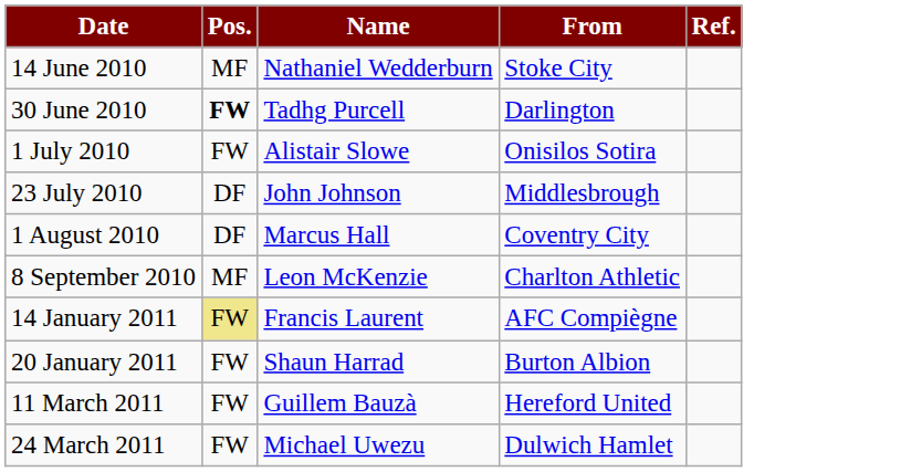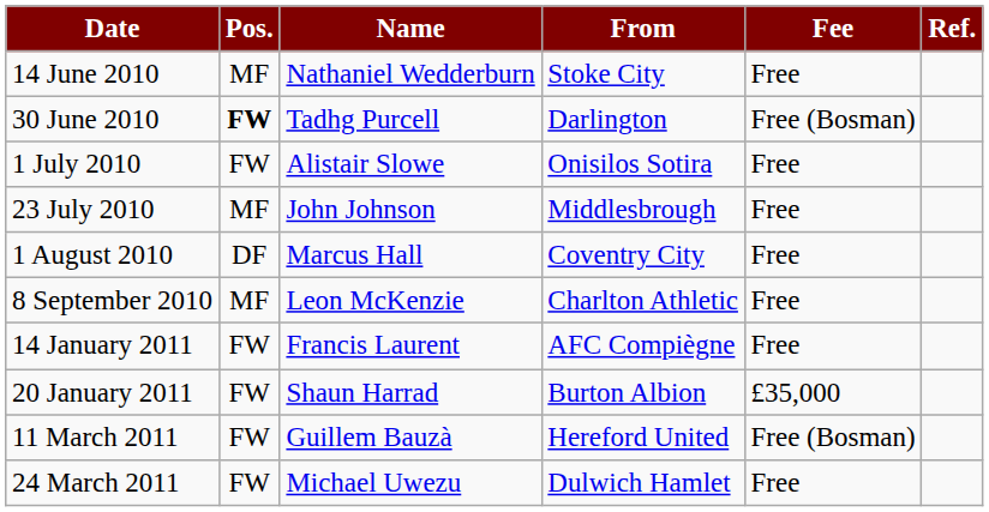 <table class="wikitable" style="font-size:95%;">
 <tr>
 <th style="background:maroon; color:white;">Date</th>
 <th style="background:maroon; color:white;">Pos.</th>
 <th style="background:maroon; color:white;">Name</th>
 <th style="background:maroon; color:white;">From</th>
+<th style="background:maroon; color:white;">Fee</th>
 <th style="background:maroon; color:white;">Ref.</th>
 </tr>
 <tr>
 <td>14 June 2010</td>
 <td style="text-align:center;">MF</td>
 <td> <a href='#'>Nathaniel Wedderburn</a></td>
 <td> <a href='#'>Stoke City</a></td>
+<td>Free</td>
 <td style="text-align:center;"></td>
 </tr>
 <tr>
 <td>30 June 2010</td>
 <td style="text-align:center;"><strong>FW</strong></td>
 <td> <a href='#'>Tadhg Purcell</a></td>
 <td> <a href='#'>Darlington</a></td>
+<td>Free (Bosman)</td>
 <td style="text-align:center;"></td>
 </tr>
 <tr>
 <td>1 July 2010</td>
 <td style="text-align:center;">FW</td>
 <td> <a href='#'>Alistair Slowe</a></td>
 <td> <a href='#'>Onisilos Sotira</a></td>
+<td>Free</td>
 <td style="text-align:center;"></td>
 </tr>
 <tr>
 <td>23 July 2010</td>
-<td style="text-align:center;">DF</td>
+<td style="text-align:center;">MF</td>
 <td> <a href='#'>John Johnson</a></td>
 <td> <a href='#'>Middlesbrough</a></td>
+<td>Free</td>
 <td style="text-align:center;"></td>
 </tr>
 <tr>
 <td>1 August 2010</td>
 <td style="text-align:center;">DF</td>
 <td> <a href='#'>Marcus Hall</a></td>
 <td> <a href='#'>Coventry City</a></td>
+<td>Free</td>
 <td style="text-align:center;"></td>
 </tr>
 <tr>
 <td>8 September 2010</td>
 <td style="text-align:center;">MF</td>
 <td> <a href='#'>Leon McKenzie</a></td>
 <td> <a href='#'>Charlton Athletic</a></td>
+<td>Free</td>
 <td style="text-align:center;"></td>
 </tr>
 <tr>
 <td>14 January 2011</td>
-<td style="background: khaki; text-align:center;">FW</td>
+<td style="text-align:center;">FW</td>
 <td> <a href='#'>Francis Laurent</a></td>
 <td> <a href='#'>AFC Compiègne</a></td>
+<td>Free</td>
 <td style="text-align:center;"></td>
 </tr>
 <tr>
 <td>20 January 2011</td>
 <td style="text-align:center;">FW</td>
 <td> <a href='#'>Shaun Harrad</a></td>
 <td> <a href='#'>Burton Albion</a></td>
+<td>£35,000</td>
 <td style="text-align:center;"></td>
 </tr>
 <tr>
 <td>11 March 2011</td>
 <td style="text-align:center;">FW</td>
 <td> <a href='#'>Guillem Bauzà</a></td>
 <td> <a href='#'>Hereford United</a></td>
+<td>Free (Bosman)</td>
 <td style="text-align:center;"></td>
 </tr>
 <tr>
 <td>24 March 2011</td>
 <td style="text-align:center;">FW</td>
 <td> <a href='#'>Michael Uwezu</a></td>
 <td> <a href='#'>Dulwich Hamlet</a></td>
+<td>Free</td>
 <td style="text-align:center;"></td>
 </tr>
 </table>
